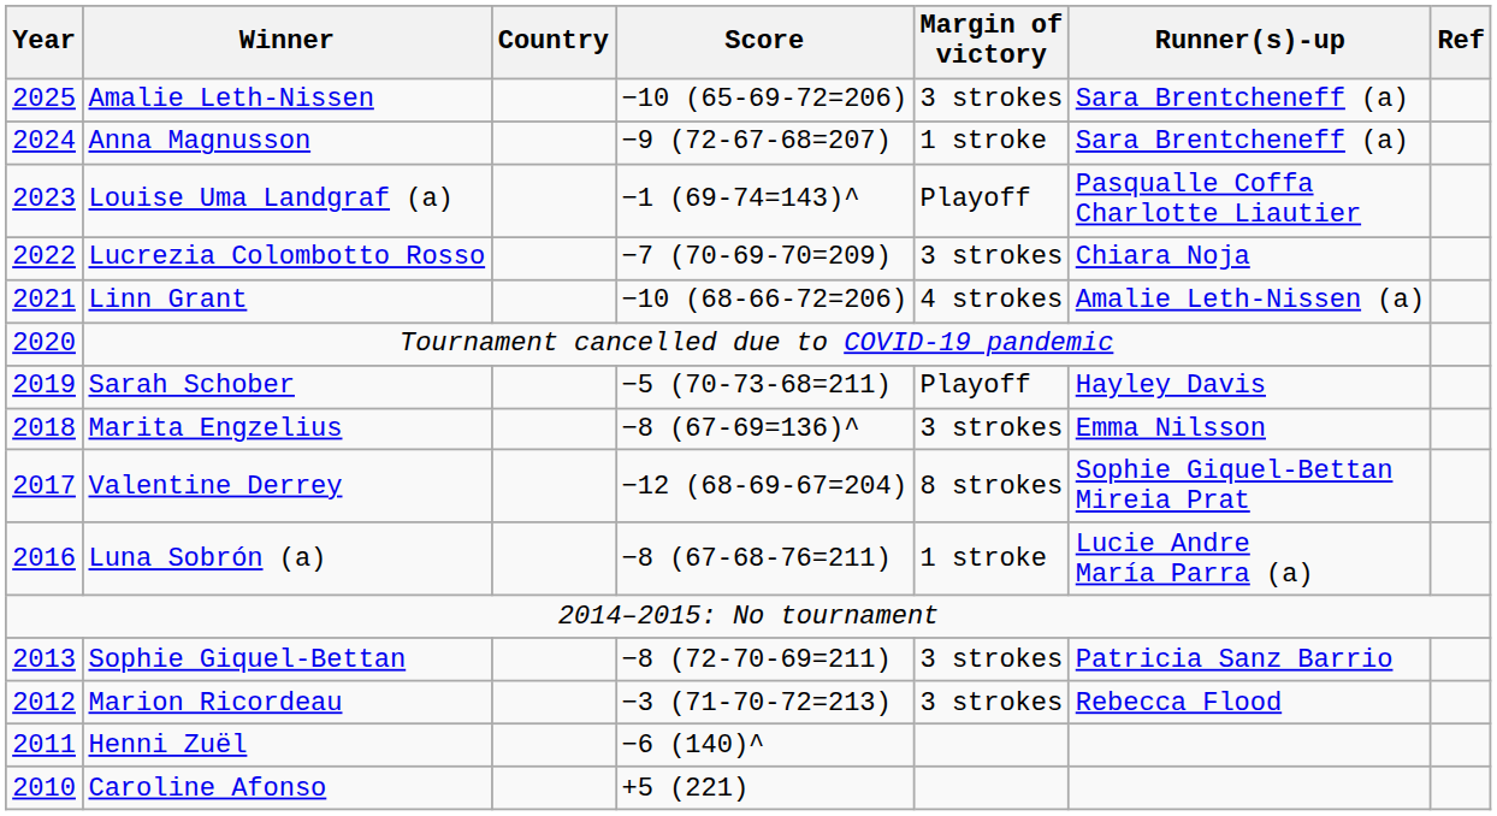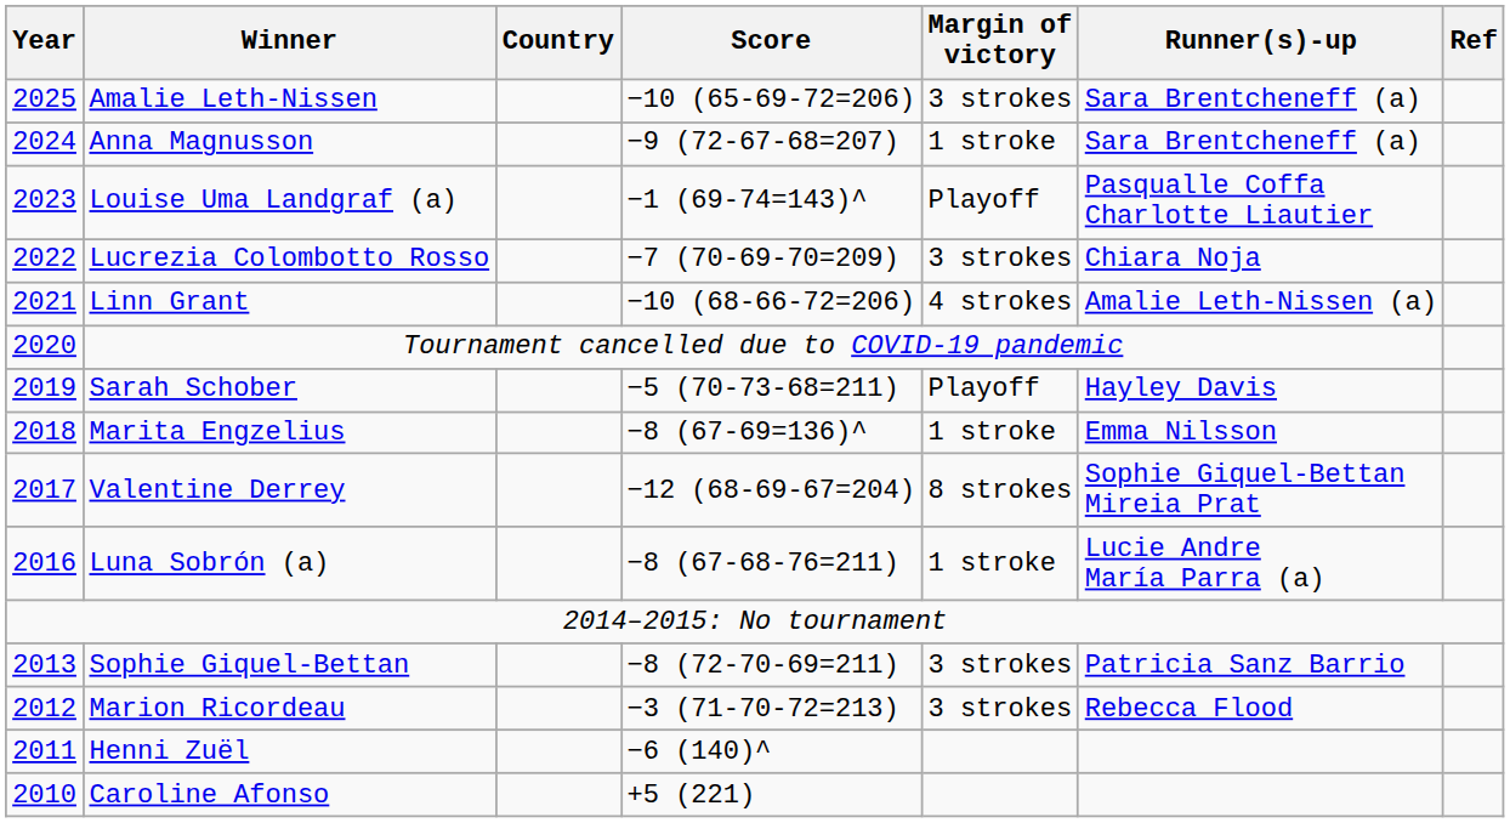 <table class=wikitable style="font-size:95%">
 <tr>
 <th>Year</th>
 <th>Winner</th>
 <th>Country</th>
 <th>Score</th>
 <th>Margin of<br>victory</th>
 <th>Runner(s)-up</th>
 <th>Ref</th>
 </tr>
 <tr>
 <td><a href='#'>2025</a></td>
 <td><a href='#'>Amalie Leth-Nissen</a></td>
 <td></td>
 <td>−10 (65-69-72=206)</td>
 <td>3 strokes</td>
 <td> <a href='#'>Sara Brentcheneff</a> (a)</td>
 <td></td>
 </tr>
 <tr>
 <td><a href='#'>2024</a></td>
 <td><a href='#'>Anna Magnusson</a></td>
 <td></td>
 <td>−9 (72-67-68=207)</td>
 <td>1 stroke</td>
 <td> <a href='#'>Sara Brentcheneff</a> (a)</td>
 <td></td>
 </tr>
 <tr>
 <td><a href='#'>2023</a></td>
 <td><a href='#'>Louise Uma Landgraf</a> (a)</td>
 <td></td>
 <td>−1 (69-74=143)^</td>
 <td>Playoff</td>
 <td> <a href='#'>Pasqualle Coffa</a> <br>  <a href='#'>Charlotte Liautier</a></td>
 <td></td>
 </tr>
 <tr>
 <td><a href='#'>2022</a></td>
 <td><a href='#'>Lucrezia Colombotto Rosso</a></td>
 <td></td>
 <td>−7 (70-69-70=209)</td>
 <td>3 strokes</td>
 <td> <a href='#'>Chiara Noja</a></td>
 <td></td>
 </tr>
 <tr>
 <td align=center><a href='#'>2021</a></td>
 <td><a href='#'>Linn Grant</a></td>
 <td></td>
 <td>−10 (68-66-72=206)</td>
 <td>4 strokes</td>
 <td> <a href='#'>Amalie Leth-Nissen</a> (a)</td>
 <td></td>
 </tr>
 <tr>
 <td align=center><a href='#'>2020</a></td>
 <td colspan=5 align=center><em>Tournament cancelled due to <a href='#'>COVID-19 pandemic</a></em></td>
 <td></td>
 </tr>
 <tr>
 <td align=center><a href='#'>2019</a></td>
 <td><a href='#'>Sarah Schober</a></td>
 <td></td>
 <td>−5 (70-73-68=211)</td>
 <td>Playoff</td>
 <td> <a href='#'>Hayley Davis</a></td>
 <td></td>
 </tr>
 <tr>
 <td align=center><a href='#'>2018</a></td>
 <td><a href='#'>Marita Engzelius</a></td>
 <td></td>
 <td>−8 (67-69=136)^</td>
-<td>3 strokes</td>
+<td>1 stroke</td>
 <td> <a href='#'>Emma Nilsson</a></td>
 <td></td>
 </tr>
 <tr>
 <td align=center><a href='#'>2017</a></td>
 <td><a href='#'>Valentine Derrey</a></td>
 <td></td>
 <td>−12 (68-69-67=204)</td>
 <td>8 strokes</td>
 <td> <a href='#'>Sophie Giquel-Bettan</a><br> <a href='#'>Mireia Prat</a></td>
 <td></td>
 </tr>
 <tr>
 <td align=center><a href='#'>2016</a></td>
 <td><a href='#'>Luna Sobrón</a> (a)</td>
 <td></td>
 <td>−8 (67-68-76=211)</td>
 <td>1 stroke</td>
 <td> <a href='#'>Lucie Andre</a><br> <a href='#'>María Parra</a> (a)</td>
 <td></td>
 </tr>
 <tr>
 <td colspan=7 align=center align=center><em>2014–2015: No tournament</em></td>
 </tr>
 <tr>
 <td align=center><a href='#'>2013</a></td>
 <td><a href='#'>Sophie Giquel-Bettan</a></td>
 <td></td>
 <td>−8 (72-70-69=211)</td>
 <td>3 strokes</td>
 <td> <a href='#'>Patricia Sanz Barrio</a></td>
 <td></td>
 </tr>
 <tr>
 <td align=center><a href='#'>2012</a></td>
 <td><a href='#'>Marion Ricordeau</a></td>
 <td></td>
 <td>−3 (71-70-72=213)</td>
 <td>3 strokes</td>
 <td> <a href='#'>Rebecca Flood</a></td>
 <td></td>
 </tr>
 <tr>
 <td align=center><a href='#'>2011</a></td>
 <td><a href='#'>Henni Zuël</a></td>
 <td></td>
 <td>−6 (140)^</td>
 <td></td>
 <td></td>
 <td></td>
 </tr>
 <tr>
 <td align=center><a href='#'>2010</a></td>
 <td><a href='#'>Caroline Afonso</a></td>
 <td></td>
 <td>+5 (221)</td>
 <td></td>
 <td></td>
 <td></td>
 </tr>
 </table>
